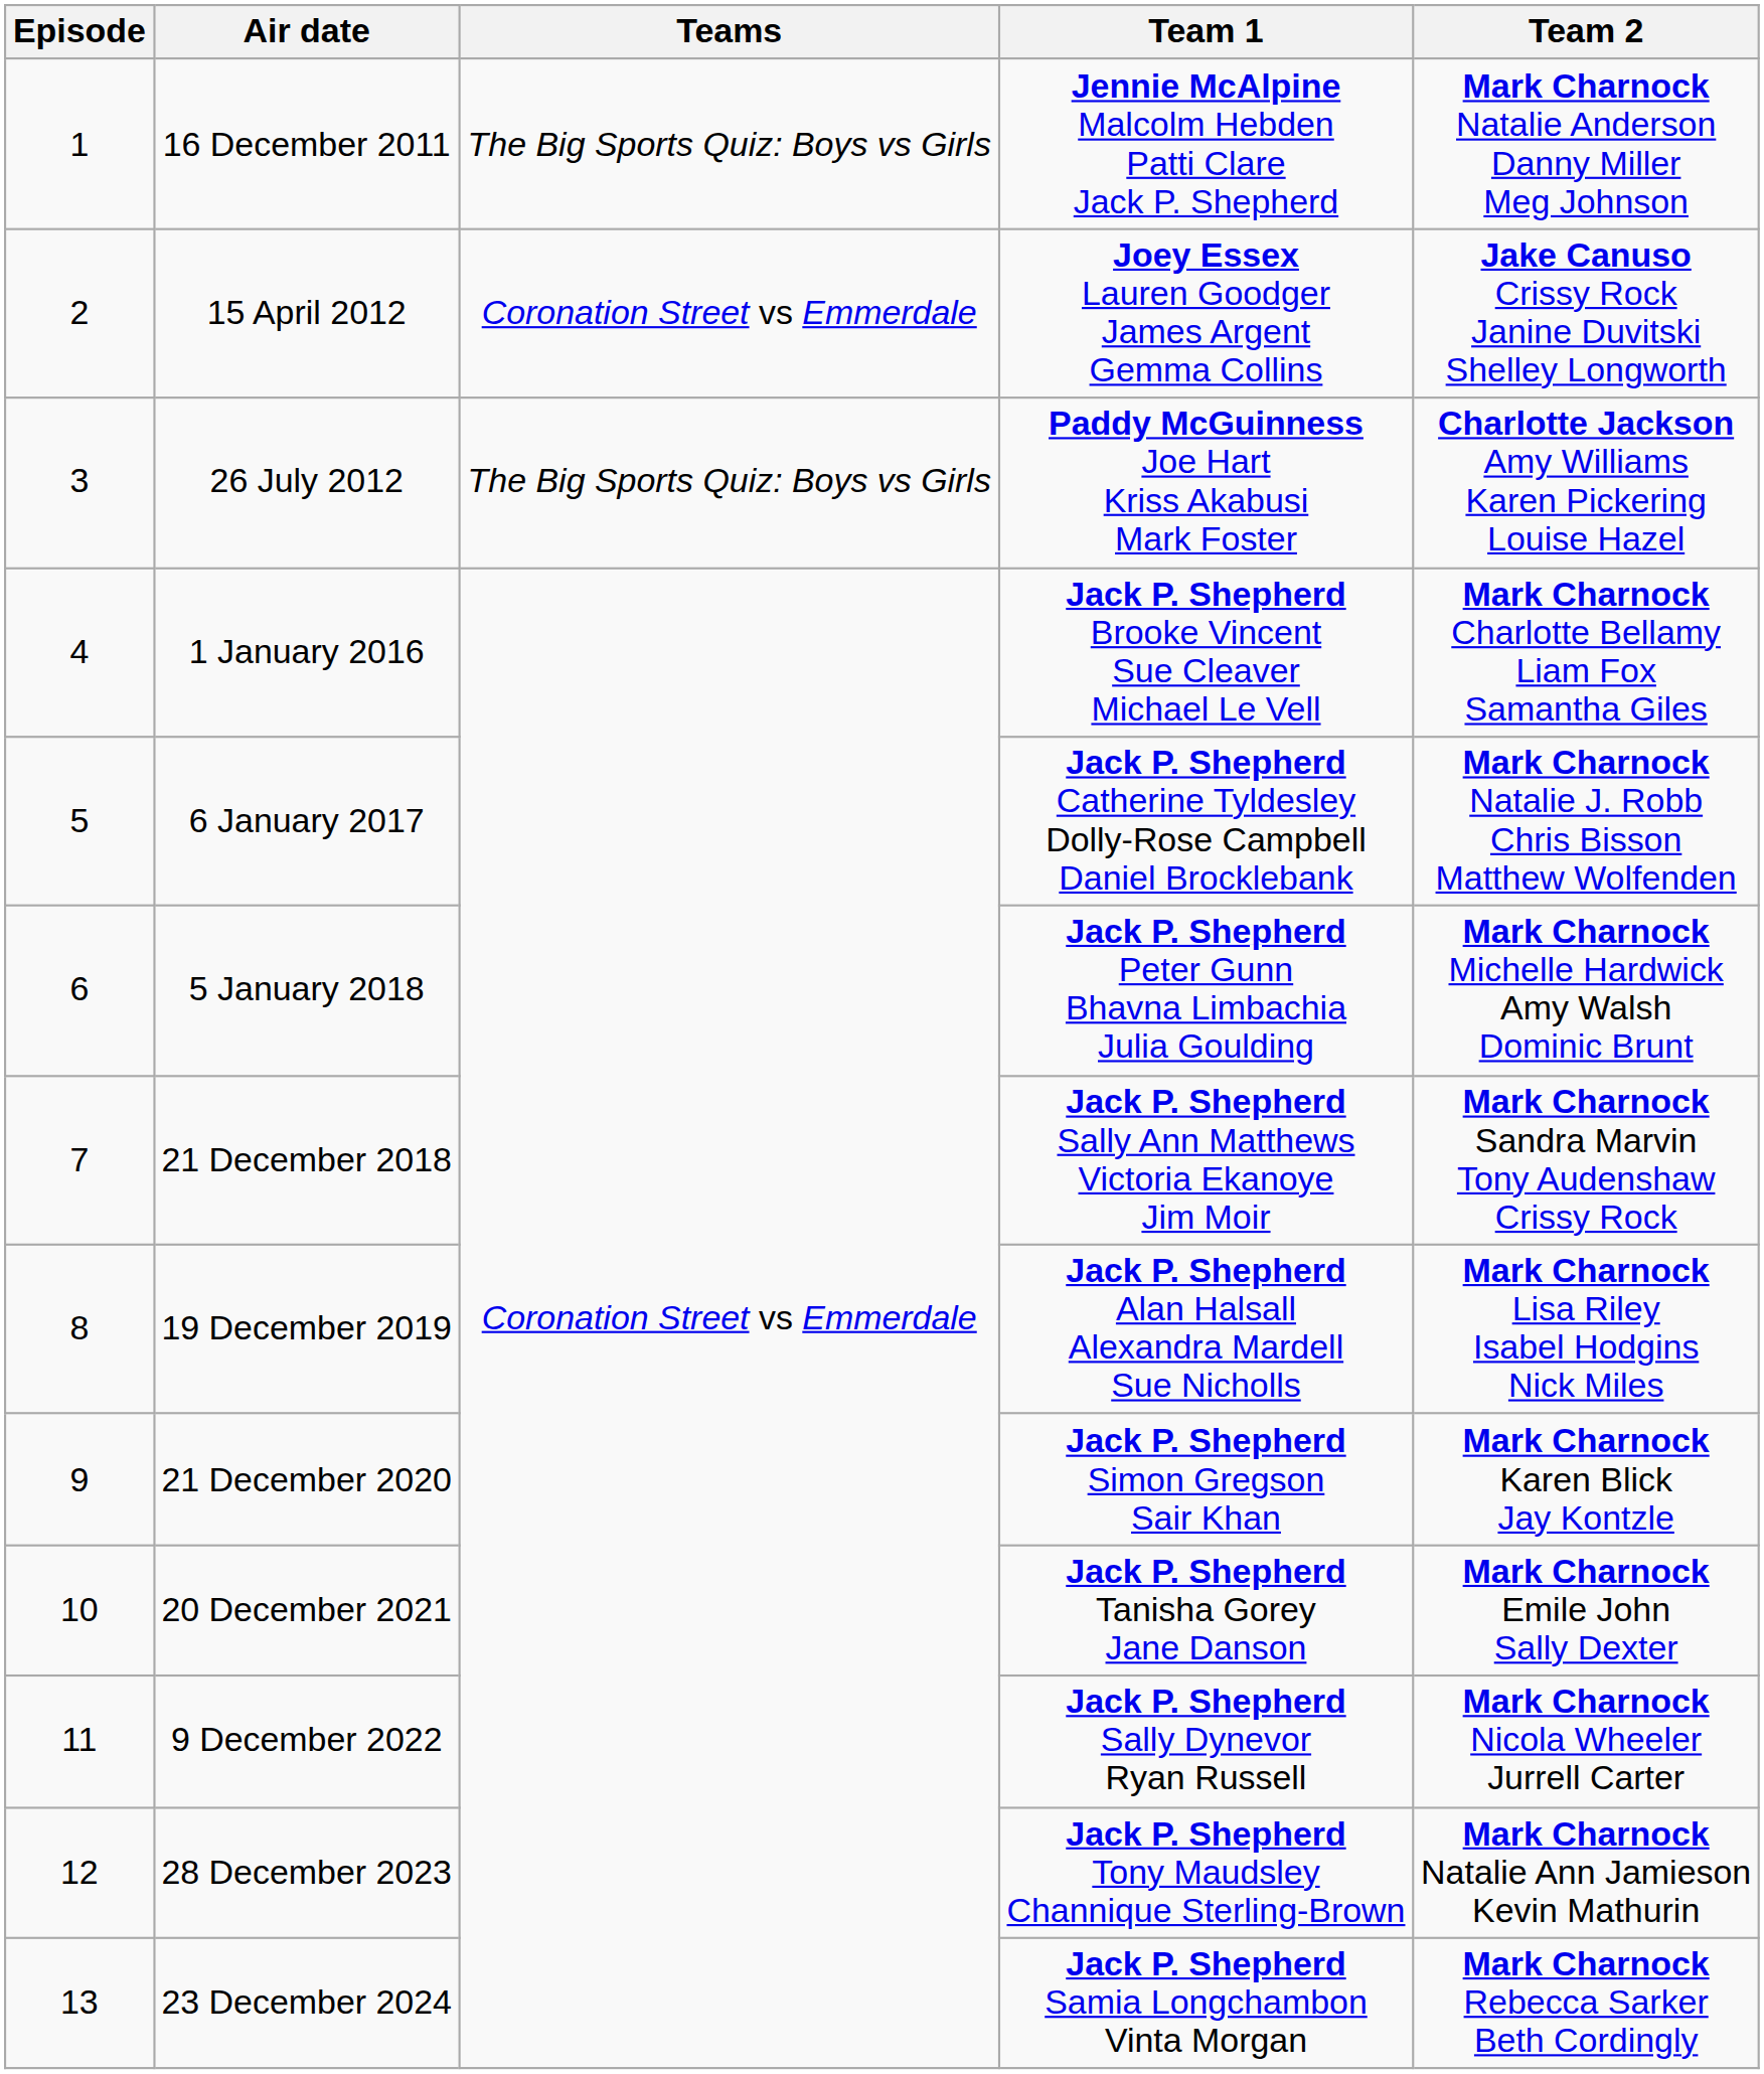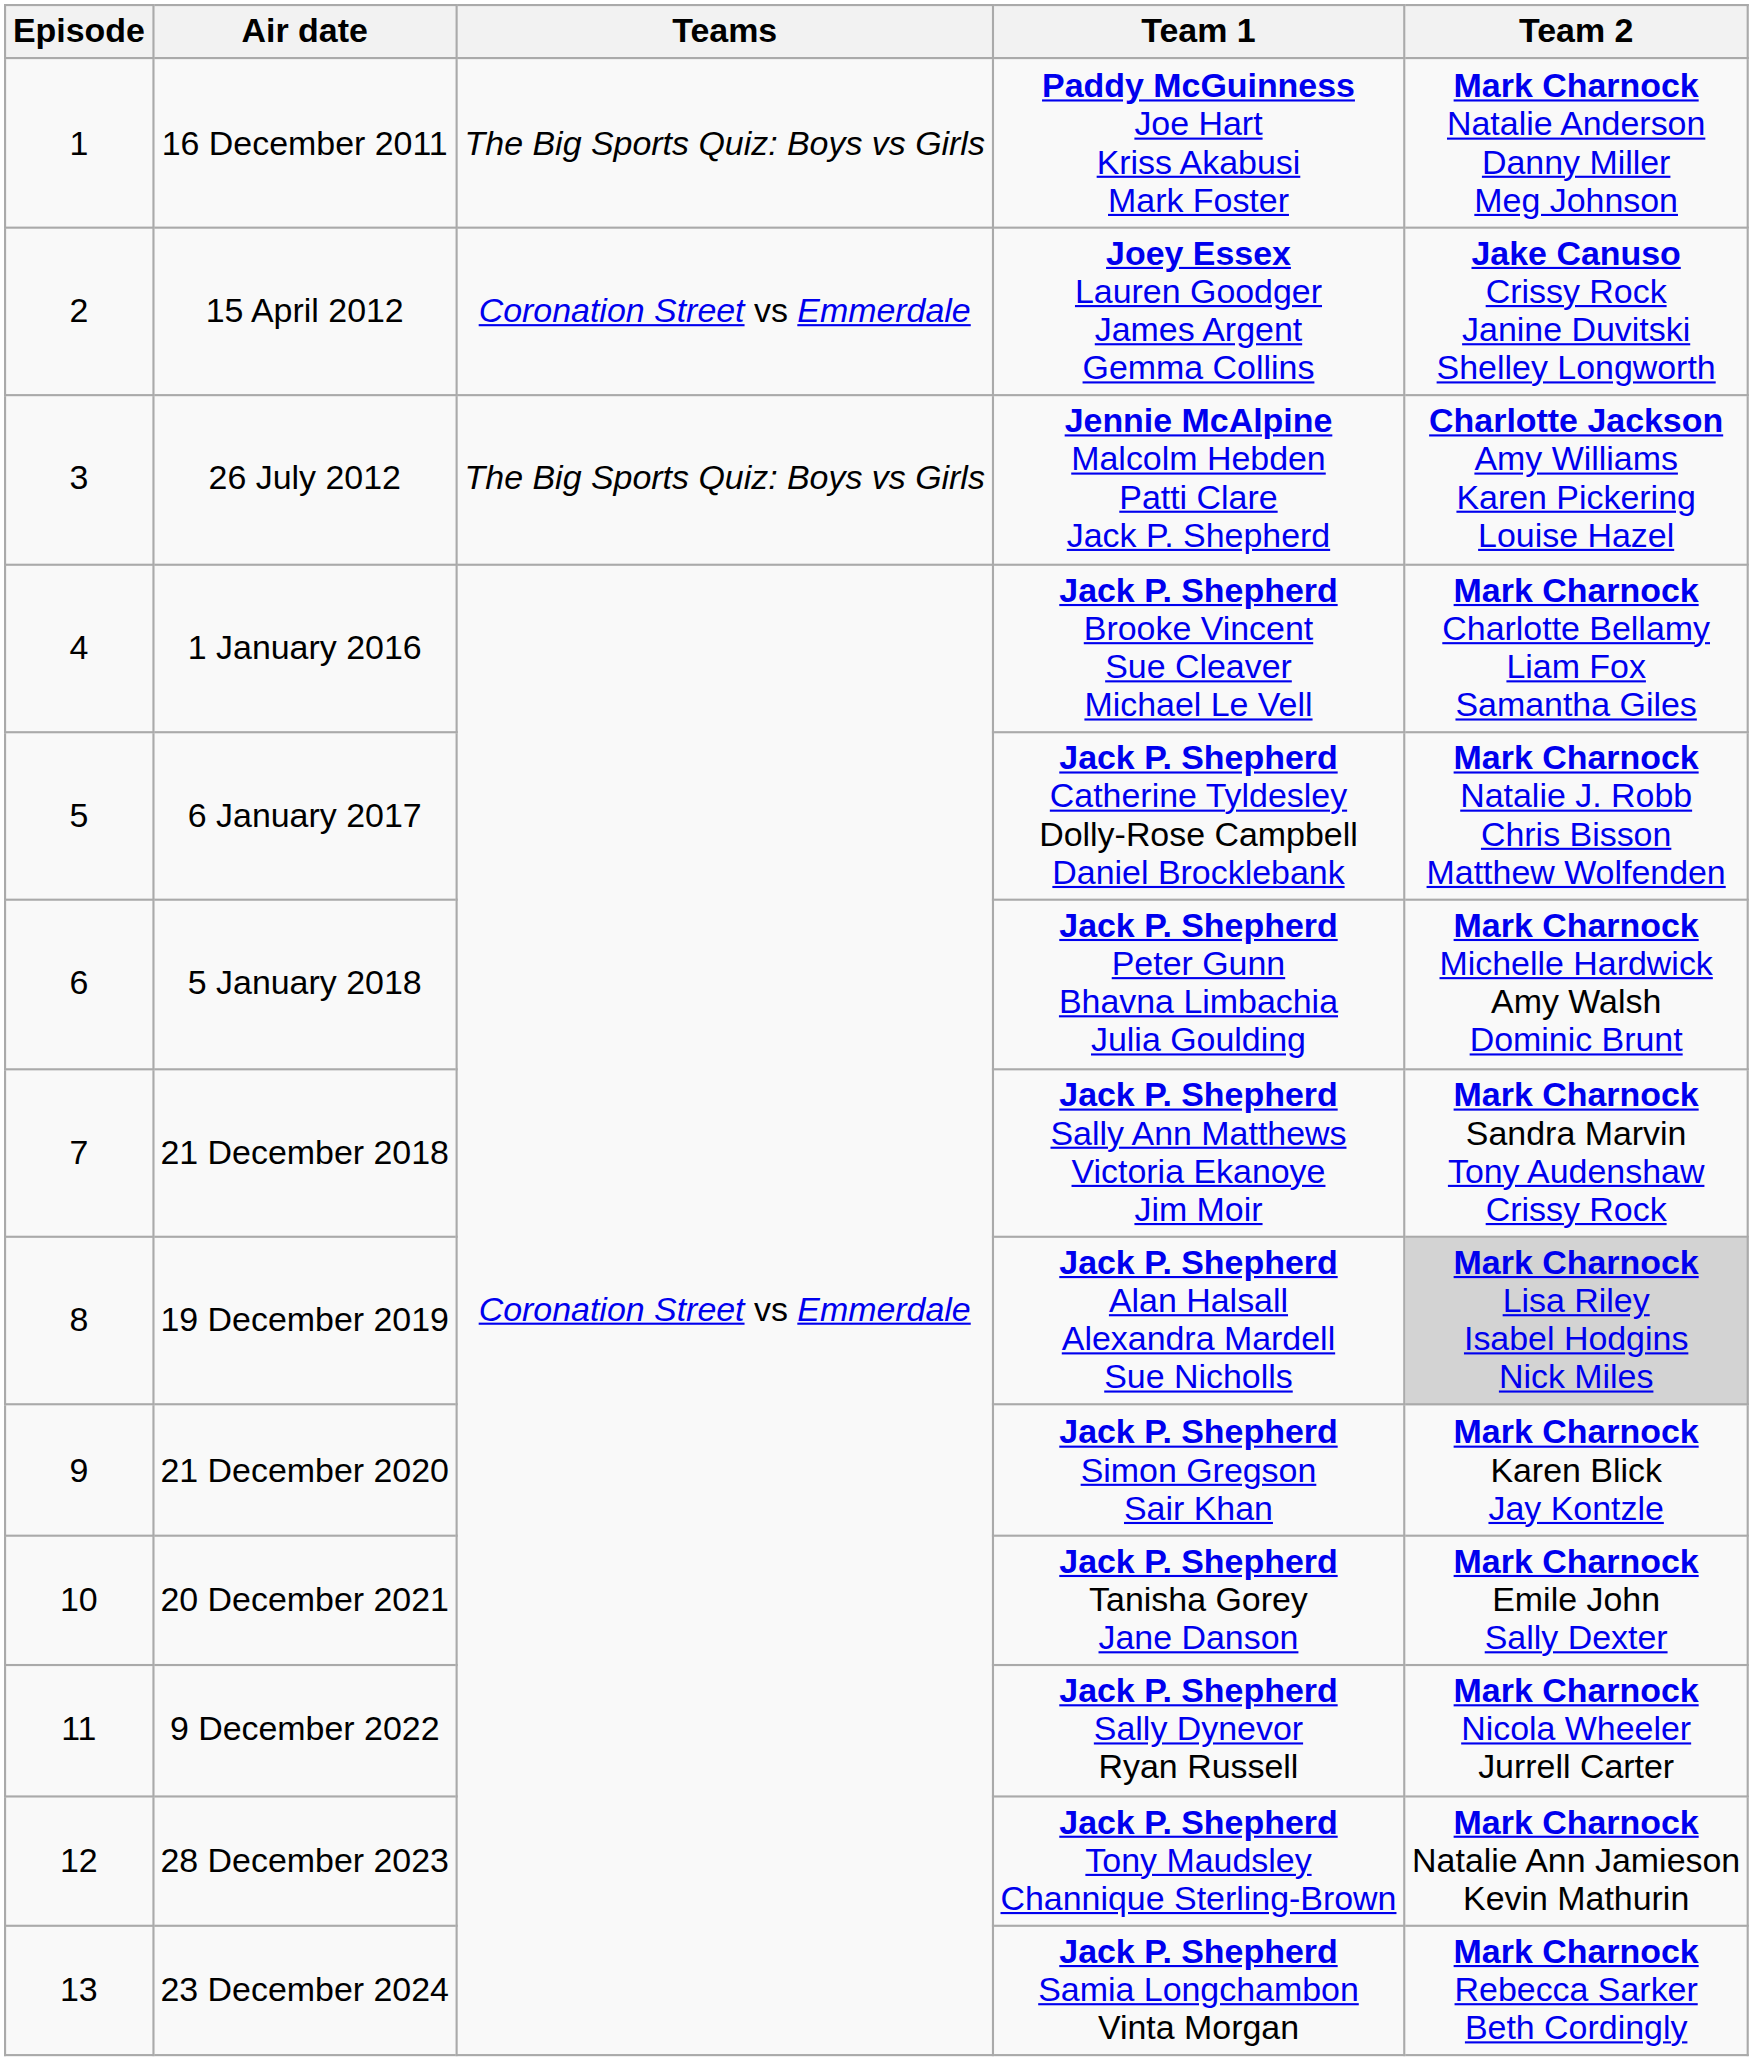 <table class="wikitable" style="text-align:center;">
 <tr>
 <th>Episode</th>
 <th>Air date</th>
 <th>Teams</th>
 <th>Team 1</th>
 <th>Team 2</th>
 </tr>
 <tr>
 <td>1</td>
 <td>16 December 2011</td>
 <td><em>The Big Sports Quiz: Boys vs Girls</em></td>
-<td><strong><a href='#'>Jennie McAlpine</a></strong><br> <a href='#'>Malcolm Hebden</a><br><a href='#'>Patti Clare</a><br><a href='#'>Jack P. Shepherd</a></td>
+<td><strong><a href='#'>Paddy McGuinness</a></strong><br><a href='#'>Joe Hart</a><br><a href='#'>Kriss Akabusi</a><br><a href='#'>Mark Foster</a></td>
 <td><strong><a href='#'>Mark Charnock</a></strong><br><a href='#'>Natalie Anderson</a><br><a href='#'>Danny Miller</a><br><a href='#'>Meg Johnson</a></td>
 </tr>
 <tr>
 <td>2</td>
 <td>15 April 2012</td>
 <td><em><a href='#'>Coronation Street</a></em> vs <em><a href='#'>Emmerdale</a></em></td>
 <td><strong><a href='#'>Joey Essex</a></strong><br><a href='#'>Lauren Goodger</a><br><a href='#'>James Argent</a><br><a href='#'>Gemma Collins</a></td>
 <td><strong><a href='#'>Jake Canuso</a></strong><br><a href='#'>Crissy Rock</a><br><a href='#'>Janine Duvitski</a><br><a href='#'>Shelley Longworth</a></td>
 </tr>
 <tr>
 <td>3</td>
 <td>26 July 2012</td>
 <td><em>The Big Sports Quiz: Boys vs Girls</em></td>
-<td><strong><a href='#'>Paddy McGuinness</a></strong><br><a href='#'>Joe Hart</a><br><a href='#'>Kriss Akabusi</a><br><a href='#'>Mark Foster</a></td>
+<td><strong><a href='#'>Jennie McAlpine</a></strong><br> <a href='#'>Malcolm Hebden</a><br><a href='#'>Patti Clare</a><br><a href='#'>Jack P. Shepherd</a></td>
 <td><strong><a href='#'>Charlotte Jackson</a></strong><br><a href='#'>Amy Williams</a><br><a href='#'>Karen Pickering</a><br><a href='#'>Louise Hazel</a></td>
 </tr>
 <tr>
 <td>4</td>
 <td>1 January 2016</td>
 <td rowspan=10><em><a href='#'>Coronation Street</a></em> vs <em><a href='#'>Emmerdale</a></em></td>
 <td><strong><a href='#'>Jack P. Shepherd</a></strong><br><a href='#'>Brooke Vincent</a><br><a href='#'>Sue Cleaver</a><br><a href='#'>Michael Le Vell</a></td>
 <td><strong><a href='#'>Mark Charnock</a></strong><br><a href='#'>Charlotte Bellamy</a><br><a href='#'>Liam Fox</a><br><a href='#'>Samantha Giles</a></td>
 </tr>
 <tr>
 <td>5</td>
 <td>6 January 2017</td>
 <td><strong><a href='#'>Jack P. Shepherd</a></strong><br><a href='#'>Catherine Tyldesley</a><br>Dolly-Rose Campbell<br><a href='#'>Daniel Brocklebank</a></td>
 <td><strong><a href='#'>Mark Charnock</a></strong><br><a href='#'>Natalie J. Robb</a><br><a href='#'>Chris Bisson</a><br><a href='#'>Matthew Wolfenden</a></td>
 </tr>
 <tr>
 <td>6</td>
 <td>5 January 2018</td>
 <td><strong><a href='#'>Jack P. Shepherd</a></strong><br><a href='#'>Peter Gunn</a><br><a href='#'>Bhavna Limbachia</a><br><a href='#'>Julia Goulding</a></td>
 <td><strong><a href='#'>Mark Charnock</a></strong><br><a href='#'>Michelle Hardwick</a><br>Amy Walsh<br><a href='#'>Dominic Brunt</a></td>
 </tr>
 <tr>
 <td>7</td>
 <td>21 December 2018</td>
 <td><strong><a href='#'>Jack P. Shepherd</a></strong><br><a href='#'>Sally Ann Matthews</a><br><a href='#'>Victoria Ekanoye</a><br><a href='#'>Jim Moir</a></td>
 <td><strong><a href='#'>Mark Charnock</a></strong><br>Sandra Marvin<br><a href='#'>Tony Audenshaw</a><br><a href='#'>Crissy Rock</a></td>
 </tr>
 <tr>
 <td>8</td>
 <td>19 December 2019</td>
 <td><strong><a href='#'>Jack P. Shepherd</a></strong><br><a href='#'>Alan Halsall</a><br><a href='#'>Alexandra Mardell</a><br><a href='#'>Sue Nicholls</a></td>
-<td><strong><a href='#'>Mark Charnock</a></strong><br><a href='#'>Lisa Riley</a><br><a href='#'>Isabel Hodgins</a><br><a href='#'>Nick Miles</a></td>
+<td style="background: lightgrey;"><strong><a href='#'>Mark Charnock</a></strong><br><a href='#'>Lisa Riley</a><br><a href='#'>Isabel Hodgins</a><br><a href='#'>Nick Miles</a></td>
 </tr>
 <tr>
 <td>9</td>
 <td>21 December 2020</td>
 <td><strong><a href='#'>Jack P. Shepherd</a></strong><br><a href='#'>Simon Gregson</a><br><a href='#'>Sair Khan</a></td>
 <td><strong><a href='#'>Mark Charnock</a></strong><br>Karen Blick<br><a href='#'>Jay Kontzle</a></td>
 </tr>
 <tr>
 <td>10</td>
 <td>20 December 2021</td>
 <td><strong><a href='#'>Jack P. Shepherd</a></strong><br>Tanisha Gorey<br><a href='#'>Jane Danson</a></td>
 <td><strong><a href='#'>Mark Charnock</a></strong><br>Emile John<br><a href='#'>Sally Dexter</a></td>
 </tr>
 <tr>
 <td>11</td>
 <td>9 December 2022</td>
 <td><strong><a href='#'>Jack P. Shepherd</a></strong><br><a href='#'>Sally Dynevor</a><br>Ryan Russell</td>
 <td><strong><a href='#'>Mark Charnock</a></strong><br><a href='#'>Nicola Wheeler</a><br>Jurrell Carter</td>
 </tr>
 <tr>
 <td>12</td>
 <td>28 December 2023</td>
 <td><strong><a href='#'>Jack P. Shepherd</a></strong><br><a href='#'>Tony Maudsley</a><br><a href='#'>Channique Sterling-Brown</a></td>
 <td><strong><a href='#'>Mark Charnock</a></strong><br>Natalie Ann Jamieson<br>Kevin Mathurin</td>
 </tr>
 <tr>
 <td>13</td>
 <td>23 December 2024</td>
 <td><strong><a href='#'>Jack P. Shepherd</a></strong><br><a href='#'>Samia Longchambon</a><br>Vinta Morgan</td>
 <td><strong><a href='#'>Mark Charnock</a></strong><br><a href='#'>Rebecca Sarker</a><br><a href='#'>Beth Cordingly</a></td>
 </tr>
 </table>
